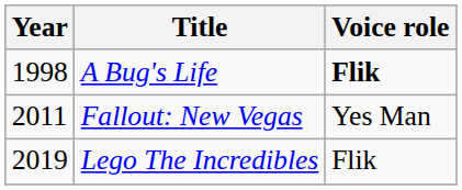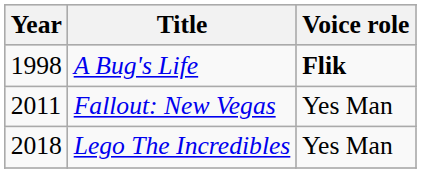 <table class=wikitable sortable">
 <tr>
 <th>Year</th>
 <th>Title</th>
 <th>Voice role</th>
 </tr>
 <tr>
 <td>1998</td>
 <td><em><a href='#'>A Bug's Life</a></em></td>
 <td><strong>Flik</strong></td>
 </tr>
 <tr>
 <td>2011</td>
 <td><em><a href='#'>Fallout: New Vegas</a></em></td>
 <td>Yes Man</td>
 </tr>
 <tr>
-<td>2019</td>
+<td>2018</td>
 <td><em><a href='#'>Lego The Incredibles</a></em></td>
-<td>Flik</td>
+<td>Yes Man</td>
 </tr>
 </table>
